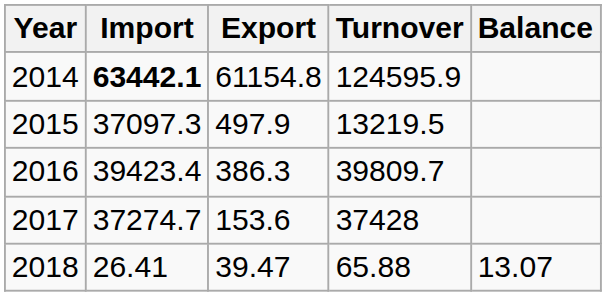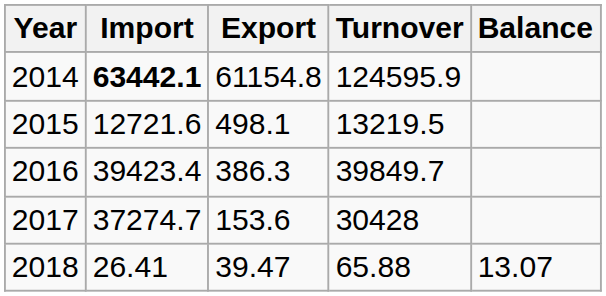 <table class="wikitable">
 <tr>
 <th>Year</th>
 <th>Import</th>
 <th>Export</th>
 <th>Turnover</th>
 <th>Balance</th>
 </tr>
 <tr>
 <td>2014</td>
 <td><strong>63442.1</strong></td>
 <td>61154.8</td>
 <td>124595.9</td>
 <td></td>
 </tr>
 <tr>
 <td>2015</td>
-<td>37097.3</td>
-<td>497.9</td>
+<td>12721.6</td>
+<td>498.1</td>
 <td>13219.5</td>
 <td></td>
 </tr>
 <tr>
 <td>2016</td>
 <td>39423.4</td>
 <td>386.3</td>
-<td>39809.7</td>
+<td>39849.7</td>
 <td></td>
 </tr>
 <tr>
 <td>2017</td>
 <td>37274.7</td>
 <td>153.6</td>
-<td>37428</td>
+<td>30428</td>
 <td></td>
 </tr>
 <tr>
 <td>2018</td>
 <td>26.41</td>
 <td>39.47</td>
 <td>65.88</td>
 <td>13.07</td>
 </tr>
 </table>
